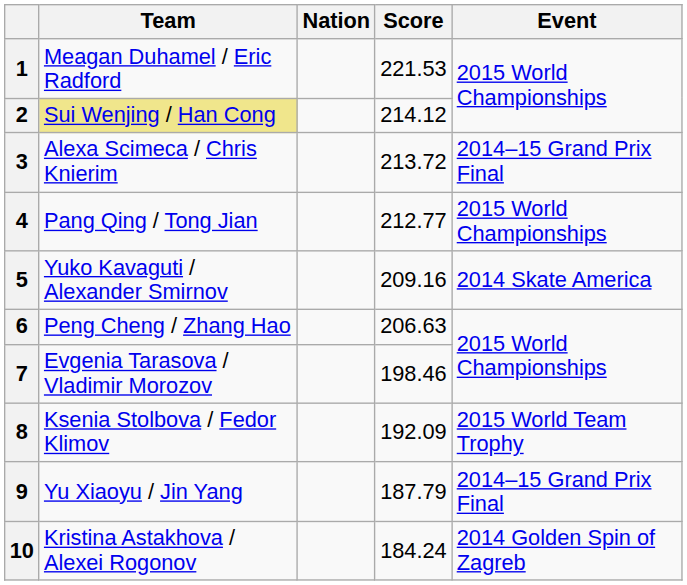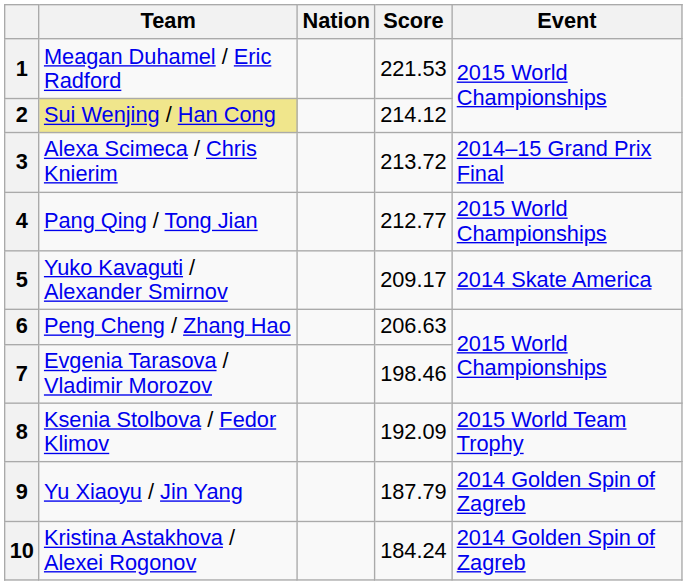 <table class="wikitable sortable" style="text-align:left; width:80%">
 <tr>
 <th scope="col"></th>
 <th scope="col">Team</th>
 <th scope="col">Nation</th>
 <th scope="col">Score</th>
 <th scope="col">Event</th>
 </tr>
 <tr>
 <th scope="row">1</th>
 <td><a href='#'>Meagan Duhamel</a> / <a href='#'>Eric Radford</a></td>
 <td></td>
 <td style="text-align:center;">221.53</td>
 <td rowspan="2"><a href='#'>2015 World Championships</a></td>
 </tr>
 <tr>
 <th scope="row">2</th>
 <td style="background: khaki;"><a href='#'>Sui Wenjing</a> / <a href='#'>Han Cong</a></td>
 <td></td>
 <td style="text-align:center;">214.12</td>
 </tr>
 <tr>
 <th scope="row">3</th>
 <td><a href='#'>Alexa Scimeca</a> / <a href='#'>Chris Knierim</a></td>
 <td></td>
 <td style="text-align:center;">213.72</td>
 <td><a href='#'>2014–15 Grand Prix Final</a></td>
 </tr>
 <tr>
 <th scope="row">4</th>
 <td><a href='#'>Pang Qing</a> / <a href='#'>Tong Jian</a></td>
 <td></td>
 <td style="text-align:center;">212.77</td>
 <td><a href='#'>2015 World Championships</a></td>
 </tr>
 <tr>
 <th scope="row">5</th>
 <td><a href='#'>Yuko Kavaguti</a> / <a href='#'>Alexander Smirnov</a></td>
 <td></td>
-<td style="text-align:center;">209.16</td>
+<td style="text-align:center;">209.17</td>
 <td><a href='#'>2014 Skate America</a></td>
 </tr>
 <tr>
 <th scope="row">6</th>
 <td><a href='#'>Peng Cheng</a> / <a href='#'>Zhang Hao</a></td>
 <td></td>
 <td style="text-align:center;">206.63</td>
 <td rowspan="2"><a href='#'>2015 World Championships</a></td>
 </tr>
 <tr>
 <th scope="row">7</th>
 <td><a href='#'>Evgenia Tarasova</a> / <a href='#'>Vladimir Morozov</a></td>
 <td></td>
 <td style="text-align:center;">198.46</td>
 </tr>
 <tr>
 <th scope="row">8</th>
 <td><a href='#'>Ksenia Stolbova</a> / <a href='#'>Fedor Klimov</a></td>
 <td></td>
 <td style="text-align:center;">192.09</td>
 <td><a href='#'>2015 World Team Trophy</a></td>
 </tr>
 <tr>
 <th scope="row">9</th>
 <td><a href='#'>Yu Xiaoyu</a> / <a href='#'>Jin Yang</a></td>
 <td></td>
 <td style="text-align:center;">187.79</td>
-<td><a href='#'>2014–15 Grand Prix Final</a></td>
+<td><a href='#'>2014 Golden Spin of Zagreb</a></td>
 </tr>
 <tr>
 <th scope="row">10</th>
 <td><a href='#'>Kristina Astakhova</a> / <a href='#'>Alexei Rogonov</a></td>
 <td></td>
 <td style="text-align:center;">184.24</td>
 <td><a href='#'>2014 Golden Spin of Zagreb</a></td>
 </tr>
 </table>
